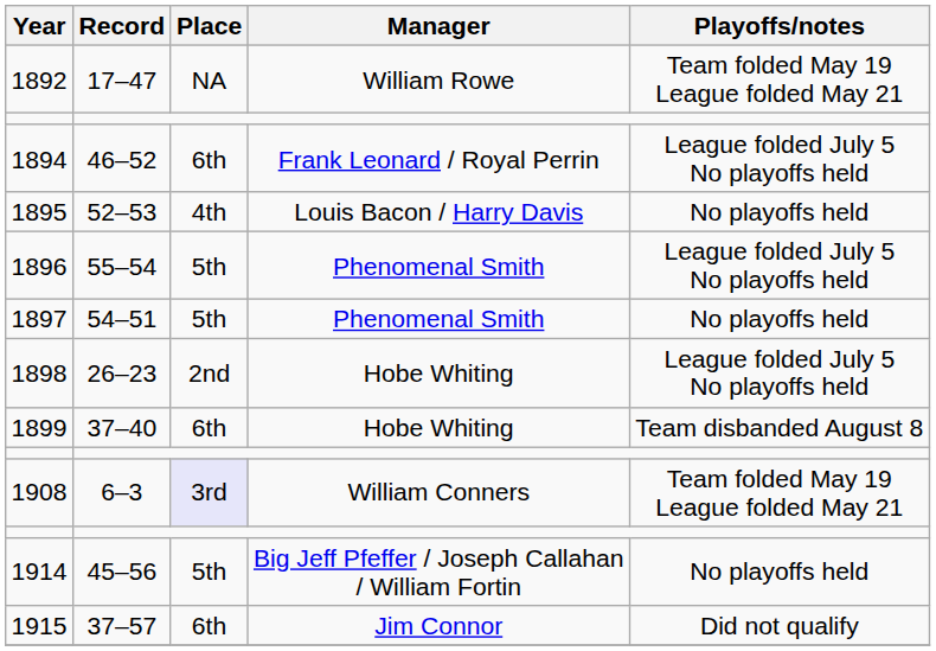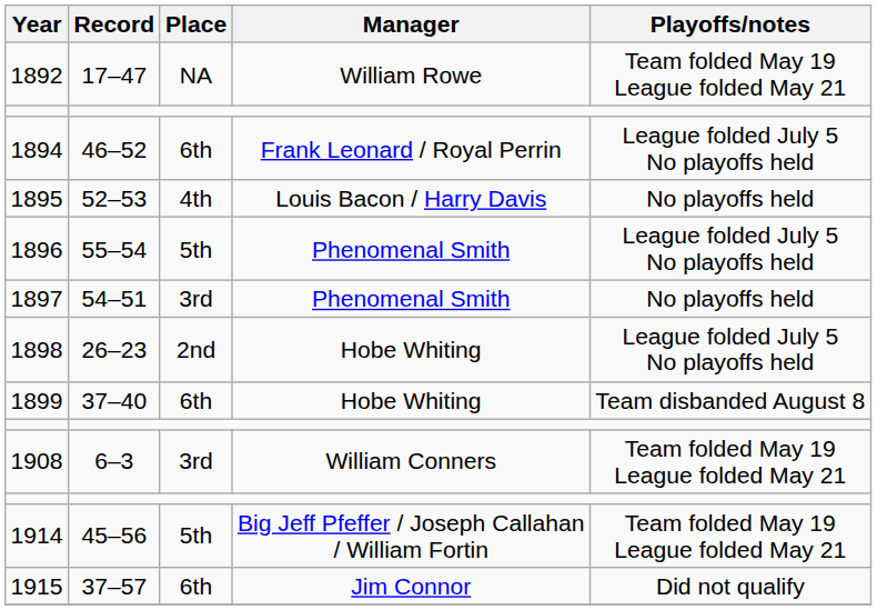 <table class="wikitable" style="text-align:center; font-size: 95%;">
 <tr>
 <th>Year</th>
 <th>Record</th>
 <th>Place</th>
 <th>Manager</th>
 <th>Playoffs/notes</th>
 </tr>
 <tr align=center>
 <td>1892</td>
 <td>17–47</td>
 <td>NA</td>
 <td>William Rowe</td>
 <td>Team folded May 19<br>League folded May 21</td>
 </tr>
 <tr align=center>
 <td></td>
 </tr>
 <tr align=center>
 <td>1894</td>
 <td>46–52</td>
 <td>6th</td>
 <td><a href='#'>Frank Leonard</a> / Royal Perrin</td>
 <td>League folded July 5<br>No playoffs held</td>
 </tr>
 <tr align=center>
 <td>1895</td>
 <td>52–53</td>
 <td>4th</td>
 <td>Louis Bacon / <a href='#'>Harry Davis</a></td>
 <td>No playoffs held</td>
 </tr>
 <tr align=center>
 <td>1896</td>
 <td>55–54</td>
 <td>5th</td>
 <td><a href='#'>Phenomenal Smith</a></td>
 <td>League folded July 5<br>No playoffs held</td>
 </tr>
 <tr align=center>
 <td>1897</td>
 <td>54–51</td>
-<td>5th</td>
+<td>3rd</td>
 <td><a href='#'>Phenomenal Smith</a></td>
 <td>No playoffs held</td>
 </tr>
 <tr align=center>
 <td>1898</td>
 <td>26–23</td>
 <td>2nd</td>
 <td>Hobe Whiting</td>
 <td>League folded July 5<br>No playoffs held</td>
 </tr>
 <tr align=center>
 <td>1899</td>
 <td>37–40</td>
 <td>6th</td>
 <td>Hobe Whiting</td>
 <td>Team disbanded August 8</td>
 </tr>
 <tr align=center>
 <td></td>
 </tr>
 <tr align=center>
 <td>1908</td>
 <td>6–3</td>
-<td style="background: lavender;">3rd</td>
+<td>3rd</td>
 <td>William Conners</td>
 <td>Team folded May 19<br>League folded May 21</td>
 </tr>
 <tr align=center>
 <td></td>
 </tr>
 <tr align=center>
 <td>1914</td>
 <td>45–56</td>
 <td>5th</td>
 <td><a href='#'>Big Jeff Pfeffer</a> / Joseph Callahan <br>/ William Fortin</td>
-<td>No playoffs held</td>
+<td>Team folded May 19<br>League folded May 21</td>
 </tr>
 <tr align=center>
 <td>1915</td>
 <td>37–57</td>
 <td>6th</td>
 <td><a href='#'>Jim Connor</a></td>
 <td>Did not qualify</td>
 </tr>
 <tr align=center>
 </tr>
 </table>
